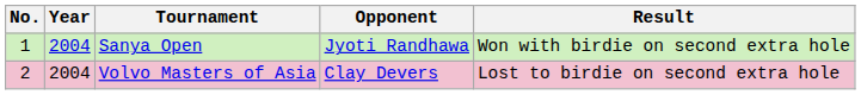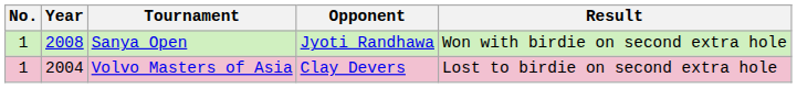 <table class="wikitable" style="font-size:95%;">
 <tr>
 <th>No.</th>
 <th>Year</th>
 <th>Tournament</th>
 <th>Opponent</th>
 <th>Result</th>
 </tr>
 <tr style="background:#D0F0C0;">
 <td align=center>1</td>
-<td><a href='#'>2004</a></td>
+<td><a href='#'>2008</a></td>
 <td><a href='#'>Sanya Open</a></td>
 <td> <a href='#'>Jyoti Randhawa</a></td>
 <td>Won with birdie on second extra hole</td>
 </tr>
 <tr style="background:#F2C1D1;">
-<td align=center>2</td>
+<td align=center>1</td>
 <td>2004</td>
 <td><a href='#'>Volvo Masters of Asia</a></td>
 <td> <a href='#'>Clay Devers</a></td>
 <td>Lost to birdie on second extra hole</td>
 </tr>
 </table>
